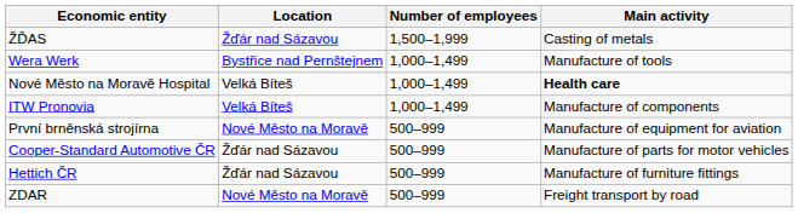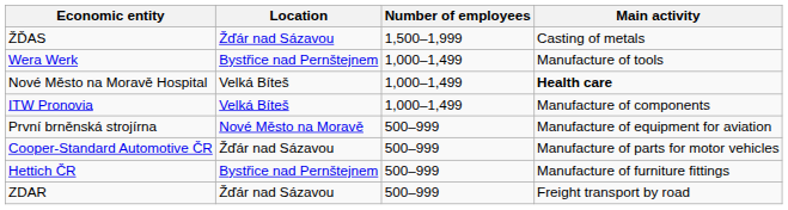 <table class="wikitable sortable">
 <tr>
 <th>Economic entity</th>
 <th>Location</th>
 <th>Number of employees</th>
 <th>Main activity</th>
 </tr>
 <tr>
 <td>ŽĎAS</td>
 <td><a href='#'>Žďár nad Sázavou</a></td>
 <td>1,500–1,999</td>
 <td>Casting of metals</td>
 </tr>
 <tr>
 <td><a href='#'>Wera Werk</a></td>
 <td><a href='#'>Bystřice nad Pernštejnem</a></td>
 <td>1,000–1,499</td>
 <td>Manufacture of tools</td>
 </tr>
 <tr>
 <td>Nové Město na Moravě Hospital</td>
 <td>Velká Bíteš</td>
 <td>1,000–1,499</td>
 <td><strong>Health care</strong></td>
 </tr>
 <tr>
 <td><a href='#'>ITW Pronovia</a></td>
 <td><a href='#'>Velká Bíteš</a></td>
 <td>1,000–1,499</td>
 <td>Manufacture of components</td>
 </tr>
 <tr>
 <td>První brněnská strojírna</td>
 <td><a href='#'>Nové Město na Moravě</a></td>
 <td>500–999</td>
 <td>Manufacture of equipment for aviation</td>
 </tr>
 <tr>
 <td><a href='#'>Cooper-Standard Automotive ČR</a></td>
 <td>Žďár nad Sázavou</td>
 <td>500–999</td>
 <td>Manufacture of parts for motor vehicles</td>
 </tr>
 <tr>
 <td><a href='#'>Hettich ČR</a></td>
-<td>Žďár nad Sázavou</td>
+<td><a href='#'>Bystřice nad Pernštejnem</a></td>
 <td>500–999</td>
 <td>Manufacture of furniture fittings</td>
 </tr>
 <tr>
 <td>ZDAR</td>
-<td><a href='#'>Nové Město na Moravě</a></td>
+<td>Žďár nad Sázavou</td>
 <td>500–999</td>
 <td>Freight transport by road</td>
 </tr>
 </table>
